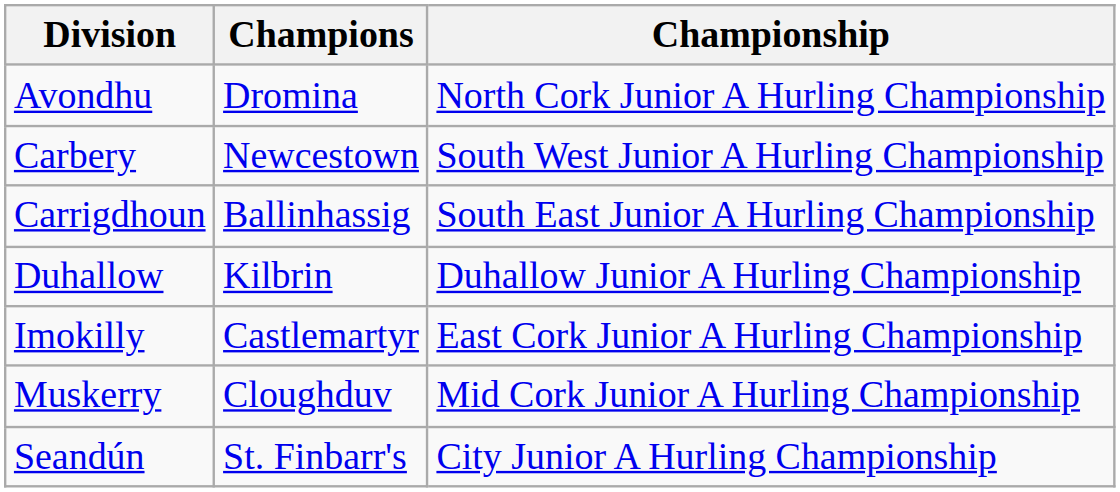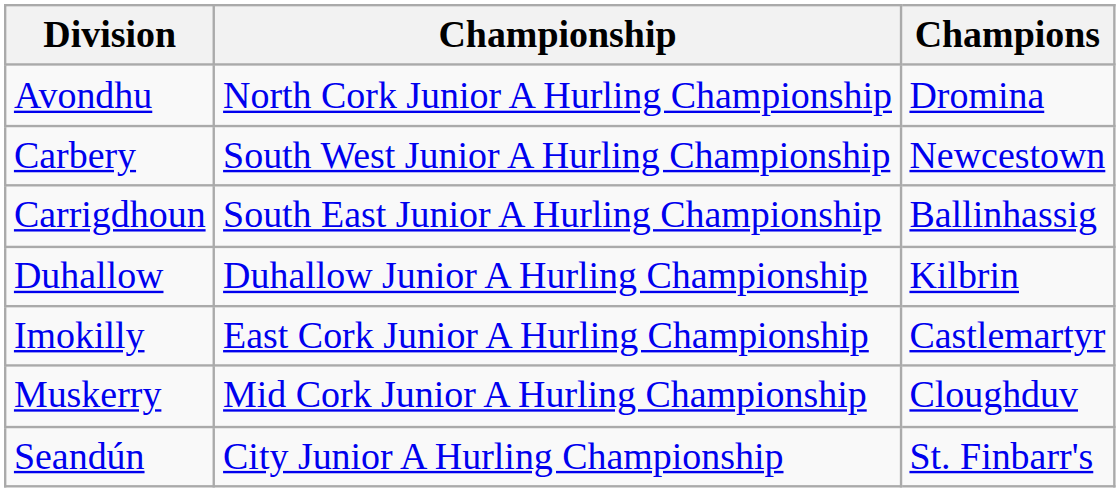 <table class="wikitable">
 <tr>
 <th>Division</th>
+<th>Championship</th>
 <th>Champions</th>
-<th>Championship</th>
 </tr>
 <tr>
 <td><a href='#'>Avondhu</a></td>
+<td><a href='#'>North Cork Junior A Hurling Championship</a></td>
 <td><a href='#'>Dromina</a></td>
-<td><a href='#'>North Cork Junior A Hurling Championship</a></td>
 </tr>
 <tr>
 <td><a href='#'>Carbery</a></td>
+<td><a href='#'>South West Junior A Hurling Championship</a></td>
 <td><a href='#'>Newcestown</a></td>
-<td><a href='#'>South West Junior A Hurling Championship</a></td>
 </tr>
 <tr>
 <td><a href='#'>Carrigdhoun</a></td>
+<td><a href='#'>South East Junior A Hurling Championship</a></td>
 <td><a href='#'>Ballinhassig</a></td>
-<td><a href='#'>South East Junior A Hurling Championship</a></td>
 </tr>
 <tr>
 <td><a href='#'>Duhallow</a></td>
+<td><a href='#'>Duhallow Junior A Hurling Championship</a></td>
 <td><a href='#'>Kilbrin</a></td>
-<td><a href='#'>Duhallow Junior A Hurling Championship</a></td>
 </tr>
 <tr>
 <td><a href='#'>Imokilly</a></td>
+<td><a href='#'>East Cork Junior A Hurling Championship</a></td>
 <td><a href='#'>Castlemartyr</a></td>
-<td><a href='#'>East Cork Junior A Hurling Championship</a></td>
 </tr>
 <tr>
 <td><a href='#'>Muskerry</a></td>
+<td><a href='#'>Mid Cork Junior A Hurling Championship</a></td>
 <td><a href='#'>Cloughduv</a></td>
-<td><a href='#'>Mid Cork Junior A Hurling Championship</a></td>
 </tr>
 <tr>
 <td><a href='#'>Seandún</a></td>
+<td><a href='#'>City Junior A Hurling Championship</a></td>
 <td><a href='#'>St. Finbarr's</a></td>
-<td><a href='#'>City Junior A Hurling Championship</a></td>
 </tr>
 </table>
